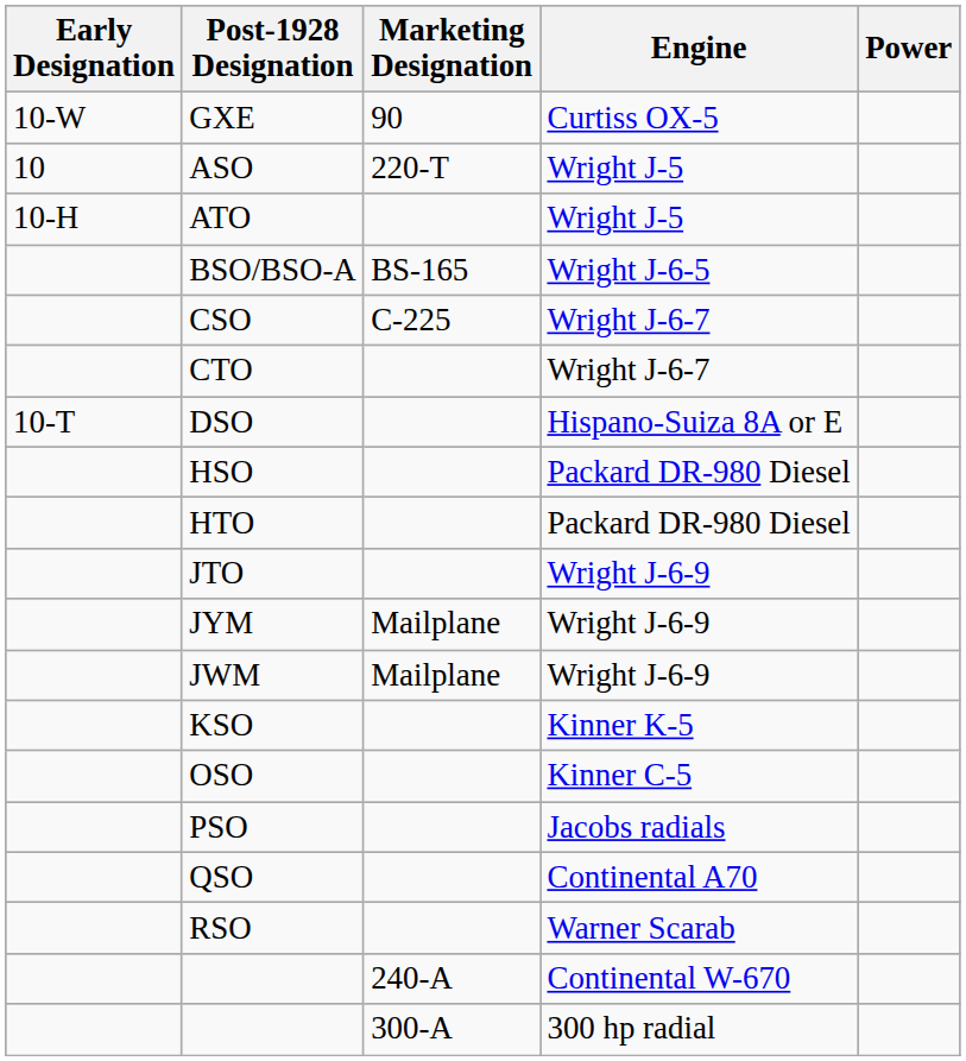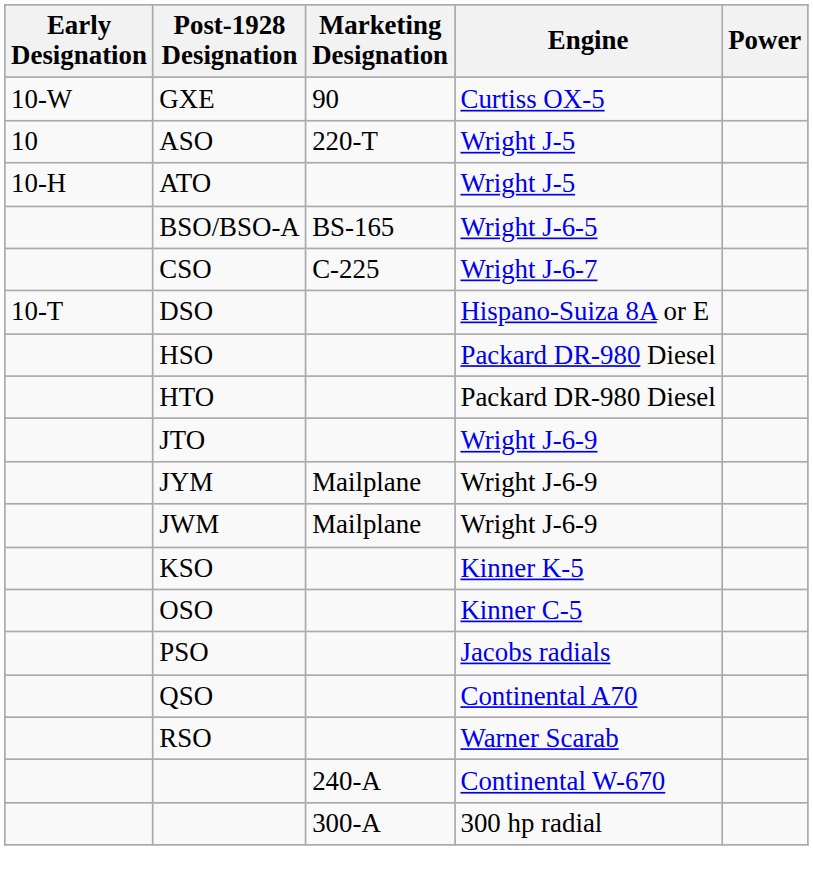 <table class="wikitable">
 <tr>
 <th>Early<br>Designation</th>
 <th>Post-1928<br>Designation</th>
 <th>Marketing<br>Designation</th>
 <th>Engine</th>
 <th>Power</th>
 </tr>
 <tr>
 <td>10-W</td>
 <td>GXE</td>
 <td>90</td>
 <td><a href='#'>Curtiss OX-5</a></td>
 <td></td>
 </tr>
 <tr>
 <td>10</td>
 <td>ASO</td>
 <td>220-T</td>
 <td><a href='#'>Wright J-5</a></td>
 <td></td>
 </tr>
 <tr>
 <td>10-H</td>
 <td>ATO</td>
 <td></td>
 <td><a href='#'>Wright J-5</a></td>
 <td></td>
 </tr>
 <tr>
 <td></td>
 <td>BSO/BSO-A</td>
 <td>BS-165</td>
 <td><a href='#'>Wright J-6-5</a></td>
 <td></td>
 </tr>
 <tr>
 <td></td>
 <td>CSO</td>
 <td>C-225</td>
 <td><a href='#'>Wright J-6-7</a></td>
-<td></td>
-</tr>
-<tr>
-<td></td>
-<td>CTO</td>
-<td></td>
-<td>Wright J-6-7</td>
 <td></td>
 </tr>
 <tr>
 <td>10-T</td>
 <td>DSO</td>
 <td></td>
 <td><a href='#'>Hispano-Suiza 8A</a> or E</td>
 <td></td>
 </tr>
 <tr>
 <td></td>
 <td>HSO</td>
 <td></td>
 <td><a href='#'>Packard DR-980</a> Diesel</td>
 <td></td>
 </tr>
 <tr>
 <td></td>
 <td>HTO</td>
 <td></td>
 <td>Packard DR-980 Diesel</td>
 <td></td>
 </tr>
 <tr>
 <td></td>
 <td>JTO</td>
 <td></td>
 <td><a href='#'>Wright J-6-9</a></td>
 <td></td>
 </tr>
 <tr>
 <td></td>
 <td>JYM</td>
 <td>Mailplane</td>
 <td>Wright J-6-9</td>
 <td></td>
 </tr>
 <tr>
 <td></td>
 <td>JWM</td>
 <td>Mailplane</td>
 <td>Wright J-6-9</td>
 <td></td>
 </tr>
 <tr>
 <td></td>
 <td>KSO</td>
 <td></td>
 <td><a href='#'>Kinner K-5</a></td>
 <td></td>
 </tr>
 <tr>
 <td></td>
 <td>OSO</td>
 <td></td>
 <td><a href='#'>Kinner C-5</a></td>
 <td></td>
 </tr>
 <tr>
 <td></td>
 <td>PSO</td>
 <td></td>
 <td><a href='#'>Jacobs radials</a></td>
 <td></td>
 </tr>
 <tr>
 <td></td>
 <td>QSO</td>
 <td></td>
 <td><a href='#'>Continental A70</a></td>
 <td></td>
 </tr>
 <tr>
 <td></td>
 <td>RSO</td>
 <td></td>
 <td><a href='#'>Warner Scarab</a></td>
 <td></td>
 </tr>
 <tr>
 <td></td>
 <td></td>
 <td>240-A</td>
 <td><a href='#'>Continental W-670</a></td>
 <td></td>
 </tr>
 <tr>
 <td></td>
 <td></td>
 <td>300-A</td>
 <td>300 hp radial</td>
 <td></td>
 </tr>
 </table>
